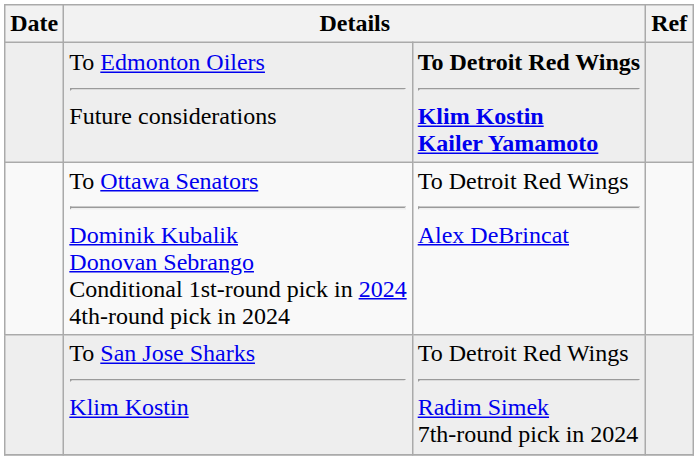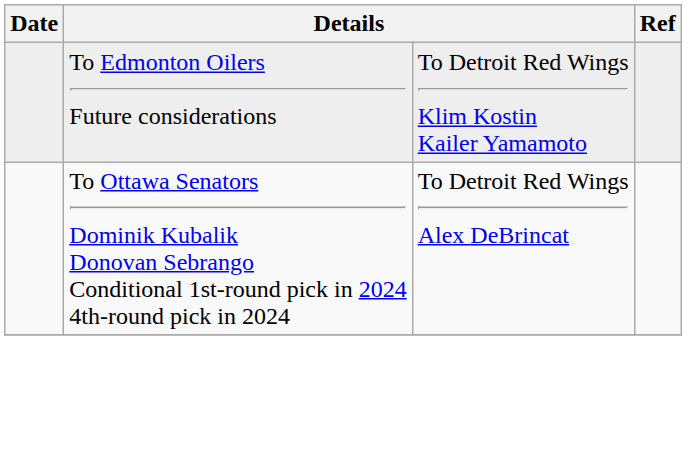 <table class="wikitable">
 <tr>
 <th>Date</th>
 <th colspan="2">Details</th>
 <th>Ref</th>
 </tr>
 <tr style="background:#eee;">
 <td></td>
 <td valign="top">To <a href='#'>Edmonton Oilers</a><hr>Future considerations</td>
-<td valign="top"><strong>To Detroit Red Wings<hr><a href='#'>Klim Kostin</a><br><a href='#'>Kailer Yamamoto</a></strong></td>
+<td valign="top">To Detroit Red Wings<hr><a href='#'>Klim Kostin</a><br><a href='#'>Kailer Yamamoto</a></td>
 <td></td>
 </tr>
 <tr>
 <td></td>
 <td valign="top">To <a href='#'>Ottawa Senators</a><hr><a href='#'>Dominik Kubalik</a><br><a href='#'>Donovan Sebrango</a><br>Conditional 1st-round pick in <a href='#'>2024</a><br>4th-round pick in 2024</td>
 <td valign="top">To Detroit Red Wings<hr><a href='#'>Alex DeBrincat</a></td>
 <td></td>
 </tr>
-<tr style="background:#eee;">
-<td></td>
-<td valign="top">To <a href='#'>San Jose Sharks</a><hr><a href='#'>Klim Kostin</a></td>
-<td valign="top">To Detroit Red Wings<hr><a href='#'>Radim Simek</a><br>7th-round pick in 2024</td>
-<td></td>
-</tr>
 <tr>
 </tr>
 </table>
